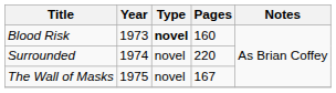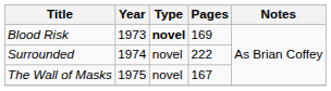 <table class="wikitable sortable">
 <tr>
 <th>Title</th>
 <th>Year</th>
 <th>Type</th>
 <th>Pages</th>
 <th>Notes</th>
 </tr>
 <tr>
 <td><em>Blood Risk</em></td>
 <td>1973</td>
 <td><strong>novel</strong></td>
-<td>160</td>
+<td>169</td>
 <td rowspan=3>As Brian Coffey</td>
 </tr>
 <tr>
 <td><em>Surrounded</em></td>
 <td>1974</td>
 <td>novel</td>
-<td>220</td>
+<td>222</td>
 </tr>
 <tr>
 <td><em>The Wall of Masks</em></td>
 <td>1975</td>
 <td>novel</td>
 <td>167</td>
 </tr>
 <tr>
 </tr>
 </table>
